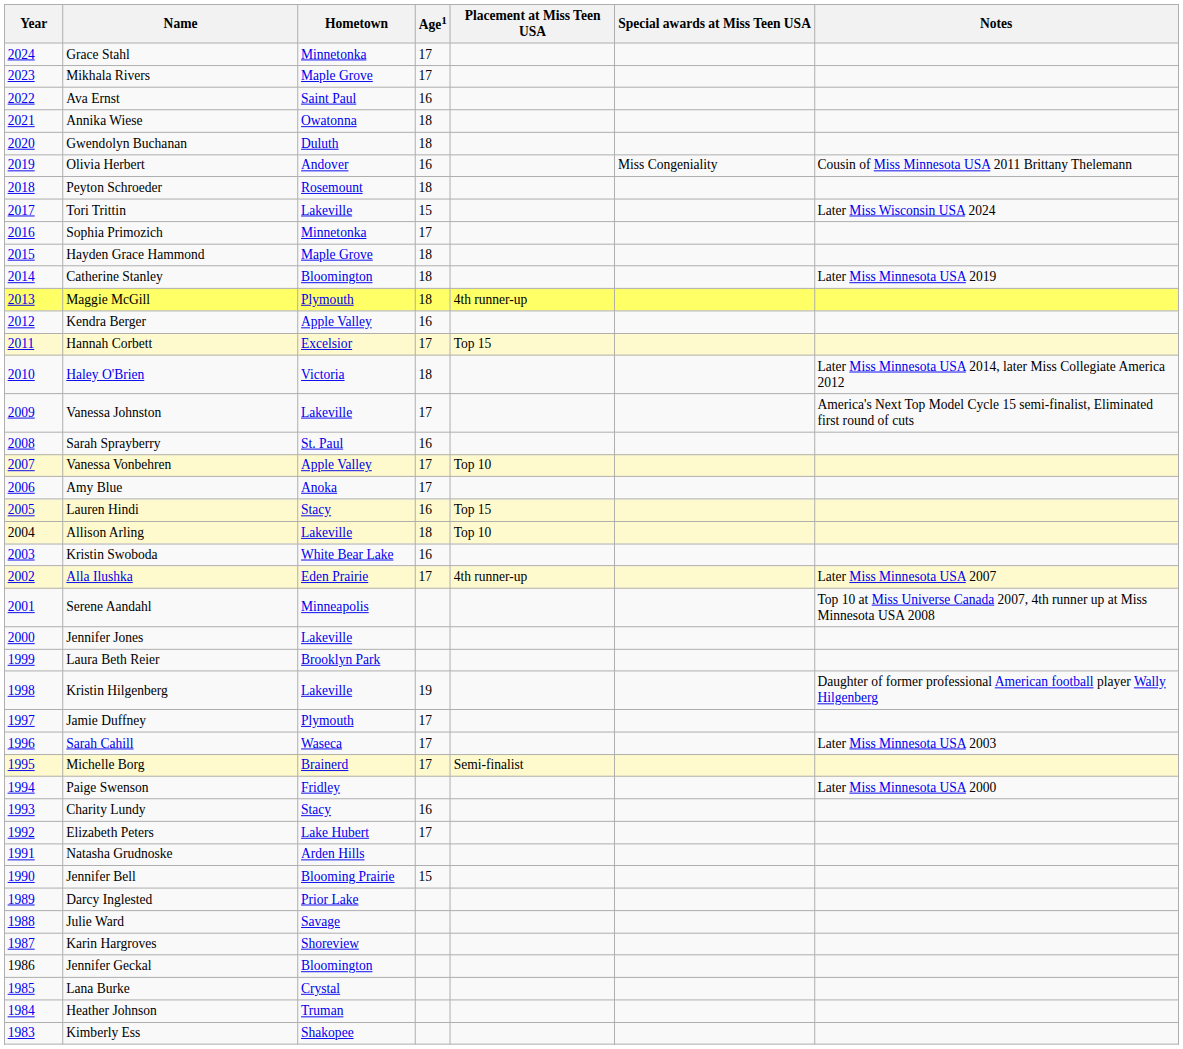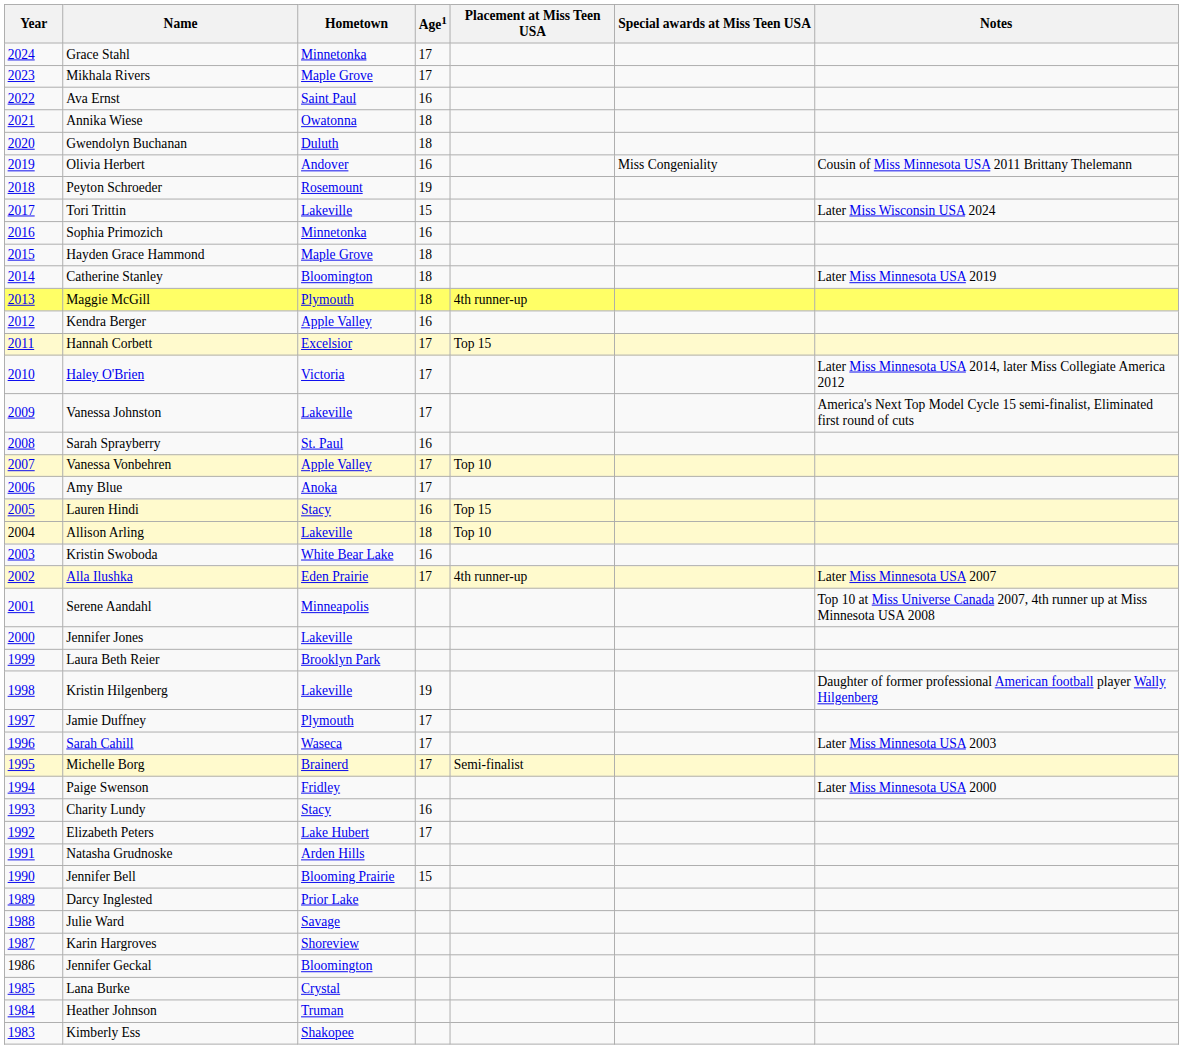 <table class="wikitable"style="font-size:90%;">
 <tr style="background:#efefef;">
 <th style="width:5%;">Year</th>
 <th style="width:20%;">Name</th>
 <th style="width:10%;">Hometown</th>
 <th width=3%>Age<sup>1</sup></th>
 <th style="width:14%;">Placement at Miss Teen USA</th>
 <th style="width:17%;">Special awards at Miss Teen  USA</th>
 <th style="width:31%;">Notes</th>
 </tr>
 <tr>
 <td><a href='#'>2024</a></td>
 <td>Grace Stahl</td>
 <td><a href='#'>Minnetonka</a></td>
 <td>17</td>
 <td></td>
 <td></td>
 <td></td>
 </tr>
 <tr>
 <td><a href='#'>2023</a></td>
 <td>Mikhala Rivers</td>
 <td><a href='#'>Maple Grove</a></td>
 <td>17</td>
 <td></td>
 <td></td>
 <td></td>
 </tr>
 <tr>
 <td><a href='#'>2022</a></td>
 <td>Ava Ernst</td>
 <td><a href='#'>Saint Paul</a></td>
 <td>16</td>
 <td></td>
 <td></td>
 <td></td>
 </tr>
 <tr>
 <td><a href='#'>2021</a></td>
 <td>Annika Wiese</td>
 <td><a href='#'>Owatonna</a></td>
 <td>18</td>
 <td></td>
 <td></td>
 <td></td>
 </tr>
 <tr>
 <td><a href='#'>2020</a></td>
 <td>Gwendolyn Buchanan</td>
 <td><a href='#'>Duluth</a></td>
 <td>18</td>
 <td></td>
 <td></td>
 <td></td>
 </tr>
 <tr>
 <td><a href='#'>2019</a></td>
 <td>Olivia Herbert</td>
 <td><a href='#'>Andover</a></td>
 <td>16</td>
 <td></td>
 <td>Miss Congeniality</td>
 <td>Cousin of <a href='#'>Miss Minnesota USA</a> 2011 Brittany Thelemann</td>
 </tr>
 <tr>
 <td><a href='#'>2018</a></td>
 <td>Peyton Schroeder</td>
 <td><a href='#'>Rosemount</a></td>
-<td>18</td>
+<td>19</td>
 <td></td>
 <td></td>
 <td></td>
 </tr>
 <tr>
 <td><a href='#'>2017</a></td>
 <td>Tori Trittin</td>
 <td><a href='#'>Lakeville</a></td>
 <td>15</td>
 <td></td>
 <td></td>
 <td>Later <a href='#'>Miss Wisconsin USA</a> 2024</td>
 </tr>
 <tr>
 <td><a href='#'>2016</a></td>
 <td>Sophia Primozich</td>
 <td><a href='#'>Minnetonka</a></td>
-<td>17</td>
+<td>16</td>
 <td></td>
 <td></td>
 <td></td>
 </tr>
 <tr>
 <td><a href='#'>2015</a></td>
 <td>Hayden Grace Hammond</td>
 <td><a href='#'>Maple Grove</a></td>
 <td>18</td>
 <td></td>
 <td></td>
 <td></td>
 </tr>
 <tr>
 <td><a href='#'>2014</a></td>
 <td>Catherine Stanley</td>
 <td><a href='#'>Bloomington</a></td>
 <td>18</td>
 <td></td>
 <td></td>
 <td>Later <a href='#'>Miss Minnesota USA</a> 2019</td>
 </tr>
 <tr style="background:#ff6;">
 <td><a href='#'>2013</a></td>
 <td>Maggie McGill</td>
 <td><a href='#'>Plymouth</a></td>
 <td>18</td>
 <td>4th runner-up</td>
 <td></td>
 <td></td>
 </tr>
 <tr>
 <td><a href='#'>2012</a></td>
 <td>Kendra Berger</td>
 <td><a href='#'>Apple Valley</a></td>
 <td>16</td>
 <td></td>
 <td></td>
 <td></td>
 </tr>
 <tr style="background:#fffacd;">
 <td><a href='#'>2011</a></td>
 <td>Hannah Corbett</td>
 <td><a href='#'>Excelsior</a></td>
 <td>17</td>
 <td>Top 15</td>
 <td></td>
 <td></td>
 </tr>
 <tr>
 <td><a href='#'>2010</a></td>
 <td><a href='#'>Haley O'Brien</a></td>
 <td><a href='#'>Victoria</a></td>
-<td>18</td>
+<td>17</td>
 <td></td>
 <td></td>
 <td>Later <a href='#'>Miss Minnesota USA</a> 2014, later Miss Collegiate America 2012</td>
 </tr>
 <tr>
 <td><a href='#'>2009</a></td>
 <td>Vanessa Johnston</td>
 <td><a href='#'>Lakeville</a></td>
 <td>17</td>
 <td></td>
 <td></td>
 <td>America's Next Top Model Cycle 15 semi-finalist, Eliminated first round of cuts</td>
 </tr>
 <tr>
 <td><a href='#'>2008</a></td>
 <td>Sarah Sprayberry</td>
 <td><a href='#'>St. Paul</a></td>
 <td>16</td>
 <td></td>
 <td></td>
 <td></td>
 </tr>
 <tr style="background:#fffacd;">
 <td><a href='#'>2007</a></td>
 <td>Vanessa Vonbehren</td>
 <td><a href='#'>Apple Valley</a></td>
 <td>17</td>
 <td>Top 10</td>
 <td></td>
 <td></td>
 </tr>
 <tr>
 <td><a href='#'>2006</a></td>
 <td>Amy Blue</td>
 <td><a href='#'>Anoka</a></td>
 <td>17</td>
 <td></td>
 <td></td>
 <td></td>
 </tr>
 <tr style="background:#fffacd;">
 <td><a href='#'>2005</a></td>
 <td>Lauren Hindi</td>
 <td><a href='#'>Stacy</a></td>
 <td>16</td>
 <td>Top 15</td>
 <td></td>
 <td></td>
 </tr>
 <tr style="background:#fffacd;">
 <td>2004</td>
 <td>Allison Arling</td>
 <td><a href='#'>Lakeville</a></td>
 <td>18</td>
 <td>Top 10</td>
 <td></td>
 <td></td>
 </tr>
 <tr>
 <td><a href='#'>2003</a></td>
 <td>Kristin Swoboda</td>
 <td><a href='#'>White Bear Lake</a></td>
 <td>16</td>
 <td></td>
 <td></td>
 <td></td>
 </tr>
 <tr style="background:#fffacd;">
 <td><a href='#'>2002</a></td>
 <td><a href='#'>Alla Ilushka</a></td>
 <td><a href='#'>Eden Prairie</a></td>
 <td>17</td>
 <td>4th runner-up</td>
 <td></td>
 <td>Later <a href='#'>Miss Minnesota USA</a> 2007</td>
 </tr>
 <tr>
 <td><a href='#'>2001</a></td>
 <td>Serene Aandahl</td>
 <td><a href='#'>Minneapolis</a></td>
 <td></td>
 <td></td>
 <td></td>
 <td>Top 10 at <a href='#'>Miss Universe Canada</a> 2007, 4th runner up at Miss Minnesota USA 2008</td>
 </tr>
 <tr>
 <td><a href='#'>2000</a></td>
 <td>Jennifer Jones</td>
 <td><a href='#'>Lakeville</a></td>
 <td></td>
 <td></td>
 <td></td>
 <td></td>
 </tr>
 <tr>
 <td><a href='#'>1999</a></td>
 <td>Laura Beth Reier</td>
 <td><a href='#'>Brooklyn Park</a></td>
 <td></td>
 <td></td>
 <td></td>
 <td></td>
 </tr>
 <tr>
 <td><a href='#'>1998</a></td>
 <td>Kristin Hilgenberg</td>
 <td><a href='#'>Lakeville</a></td>
 <td>19</td>
 <td></td>
 <td></td>
 <td>Daughter of former professional <a href='#'>American football</a> player <a href='#'>Wally Hilgenberg</a></td>
 </tr>
 <tr>
 <td><a href='#'>1997</a></td>
 <td>Jamie Duffney</td>
 <td><a href='#'>Plymouth</a></td>
 <td>17</td>
 <td></td>
 <td></td>
 <td></td>
 </tr>
 <tr>
 <td><a href='#'>1996</a></td>
 <td><a href='#'>Sarah Cahill</a></td>
 <td><a href='#'>Waseca</a></td>
 <td>17</td>
 <td></td>
 <td></td>
 <td>Later <a href='#'>Miss Minnesota USA</a> 2003</td>
 </tr>
 <tr style="background:#fffacd;">
 <td><a href='#'>1995</a></td>
 <td>Michelle Borg</td>
 <td><a href='#'>Brainerd</a></td>
 <td>17</td>
 <td>Semi-finalist</td>
 <td></td>
 <td></td>
 </tr>
 <tr>
 <td><a href='#'>1994</a></td>
 <td>Paige Swenson</td>
 <td><a href='#'>Fridley</a></td>
 <td></td>
 <td></td>
 <td></td>
 <td>Later <a href='#'>Miss Minnesota USA</a> 2000</td>
 </tr>
 <tr>
 <td><a href='#'>1993</a></td>
 <td>Charity Lundy</td>
 <td><a href='#'>Stacy</a></td>
 <td>16</td>
 <td></td>
 <td></td>
 <td></td>
 </tr>
 <tr>
 <td><a href='#'>1992</a></td>
 <td>Elizabeth Peters</td>
 <td><a href='#'>Lake Hubert</a></td>
 <td>17</td>
 <td></td>
 <td></td>
 <td></td>
 </tr>
 <tr>
 <td><a href='#'>1991</a></td>
 <td>Natasha Grudnoske</td>
 <td><a href='#'>Arden Hills</a></td>
 <td></td>
 <td></td>
 <td></td>
 <td></td>
 </tr>
 <tr>
 <td><a href='#'>1990</a></td>
 <td>Jennifer Bell</td>
 <td><a href='#'>Blooming Prairie</a></td>
 <td>15</td>
 <td></td>
 <td></td>
 <td></td>
 </tr>
 <tr>
 <td><a href='#'>1989</a></td>
 <td>Darcy Inglested</td>
 <td><a href='#'>Prior Lake</a></td>
 <td></td>
 <td></td>
 <td></td>
 <td></td>
 </tr>
 <tr>
 <td><a href='#'>1988</a></td>
 <td>Julie Ward</td>
 <td><a href='#'>Savage</a></td>
 <td></td>
 <td></td>
 <td></td>
 <td></td>
 </tr>
 <tr>
 <td><a href='#'>1987</a></td>
 <td>Karin Hargroves</td>
 <td><a href='#'>Shoreview</a></td>
 <td></td>
 <td></td>
 <td></td>
 <td></td>
 </tr>
 <tr>
 <td>1986</td>
 <td>Jennifer Geckal</td>
 <td><a href='#'>Bloomington</a></td>
 <td></td>
 <td></td>
 <td></td>
 <td></td>
 </tr>
 <tr>
 <td><a href='#'>1985</a></td>
 <td>Lana Burke</td>
 <td><a href='#'>Crystal</a></td>
 <td></td>
 <td></td>
 <td></td>
 <td></td>
 </tr>
 <tr>
 <td><a href='#'>1984</a></td>
 <td>Heather Johnson</td>
 <td><a href='#'>Truman</a></td>
 <td></td>
 <td></td>
 <td></td>
 <td></td>
 </tr>
 <tr>
 <td><a href='#'>1983</a></td>
 <td>Kimberly Ess</td>
 <td><a href='#'>Shakopee</a></td>
 <td></td>
 <td></td>
 <td></td>
 <td></td>
 </tr>
 </table>
